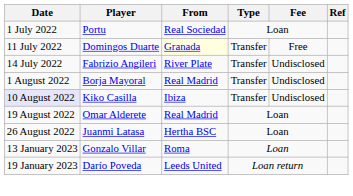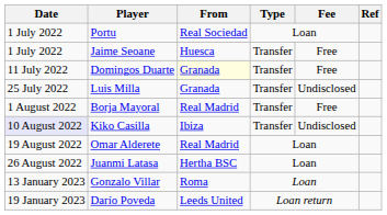 <table class="wikitable">
 <tr>
 <th>Date</th>
 <th>Player</th>
 <th>From</th>
 <th>Type</th>
 <th>Fee</th>
 <th>Ref</th>
 </tr>
 <tr>
 <td>1 July 2022</td>
 <td> <a href='#'>Portu</a></td>
 <td><a href='#'>Real Sociedad</a></td>
 <td colspan="2" align=center>Loan</td>
 <td align=center></td>
 </tr>
 <tr>
+<td>1 July 2022</td>
+<td> <a href='#'>Jaime Seoane</a></td>
+<td><a href='#'>Huesca</a></td>
+<td align=center>Transfer</td>
+<td align=center>Free</td>
+<td align=center></td>
+</tr>
+<tr>
 <td>11 July 2022</td>
 <td> <a href='#'>Domingos Duarte</a></td>
 <td style="background: lightyellow;"><a href='#'>Granada</a></td>
 <td align=center>Transfer</td>
 <td align=center>Free</td>
 <td align=center></td>
 </tr>
 <tr>
-<td>14 July 2022</td>
-<td> <a href='#'>Fabrizio Angileri</a></td>
-<td> <a href='#'>River Plate</a></td>
+<td>25 July 2022</td>
+<td> <a href='#'>Luis Milla</a></td>
+<td><a href='#'>Granada</a></td>
 <td align=center>Transfer</td>
 <td align=center>Undisclosed</td>
 <td align=center></td>
 </tr>
 <tr>
 <td>1 August 2022</td>
 <td> <a href='#'>Borja Mayoral</a></td>
 <td><a href='#'>Real Madrid</a></td>
 <td align=center>Transfer</td>
-<td align=center>Undisclosed</td>
+<td align=center>Free</td>
 <td align=center></td>
 </tr>
 <tr>
 <td style="background: lavender;">10 August 2022</td>
 <td> <a href='#'>Kiko Casilla</a></td>
 <td><a href='#'>Ibiza</a></td>
 <td align=center>Transfer</td>
 <td align=center>Undisclosed</td>
 <td align=center></td>
 </tr>
 <tr>
 <td>19 August 2022</td>
 <td> <a href='#'>Omar Alderete</a></td>
 <td><a href='#'>Real Madrid</a></td>
 <td colspan=2 align=center>Loan</td>
 <td align=center></td>
 </tr>
 <tr>
 <td>26 August 2022</td>
 <td> <a href='#'>Juanmi Latasa</a></td>
 <td> <a href='#'>Hertha BSC</a></td>
 <td colspan=2 align=center>Loan</td>
 <td align=center></td>
 </tr>
 <tr>
 <td>13 January 2023</td>
 <td> <a href='#'>Gonzalo Villar</a></td>
 <td> <a href='#'>Roma</a></td>
 <td colspan=2 align=center><em>Loan</em></td>
 <td align=center></td>
 </tr>
 <tr>
 <td>19 January 2023</td>
 <td> <a href='#'>Darío Poveda</a></td>
 <td> <a href='#'>Leeds United</a></td>
 <td colspan=2 align=center><em>Loan return</em></td>
 <td align=center></td>
 </tr>
 </table>
